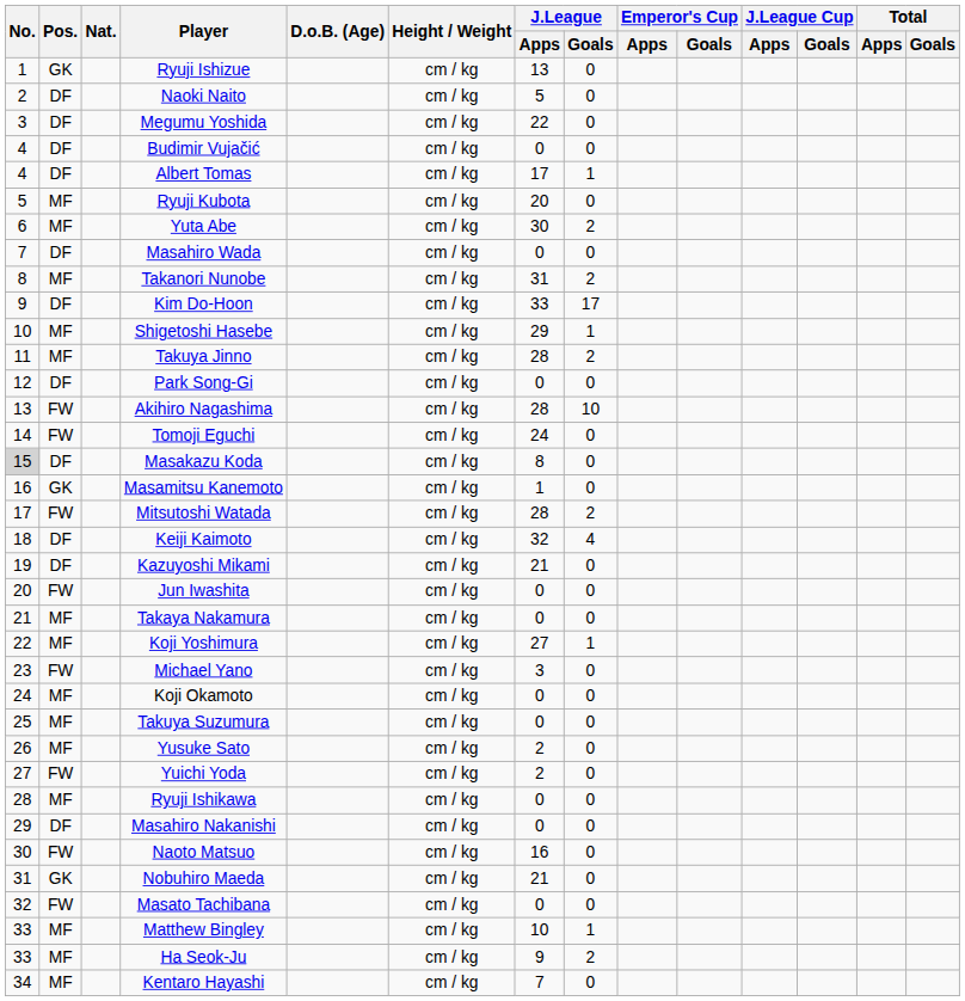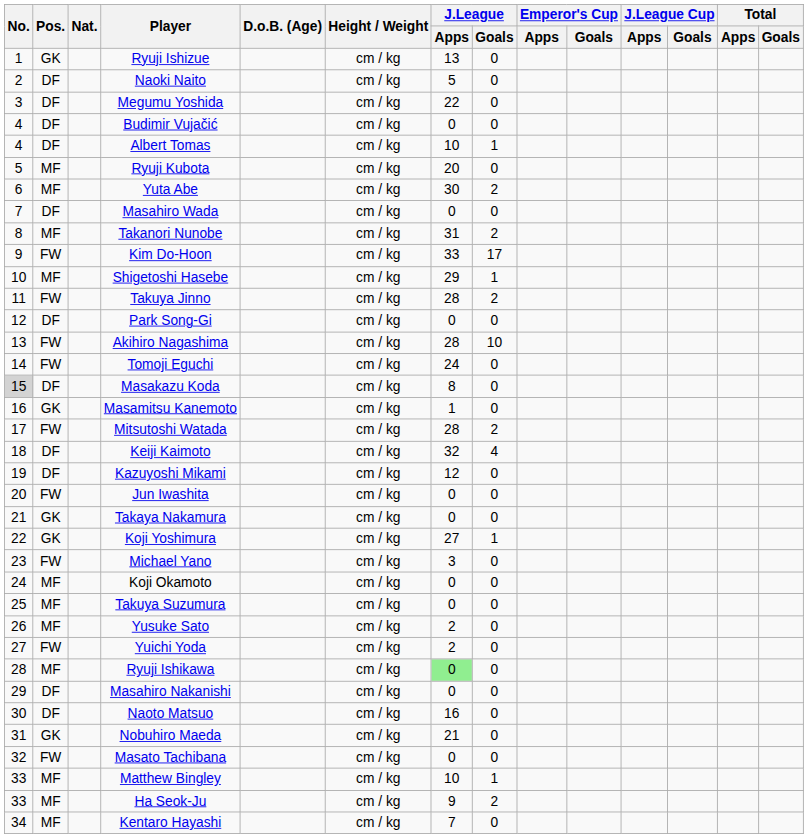 <table class="wikitable" style="text-align:center;">
 <tr>
 <th rowspan="2">No.</th>
 <th rowspan="2">Pos.</th>
 <th rowspan="2">Nat.</th>
 <th rowspan="2">Player</th>
 <th rowspan="2">D.o.B. (Age)</th>
 <th rowspan="2">Height / Weight</th>
 <th colspan="2"><a href='#'>J.League</a></th>
 <th colspan="2"><a href='#'>Emperor's Cup</a></th>
 <th colspan="2"><a href='#'>J.League Cup</a></th>
 <th colspan="2">Total</th>
 </tr>
 <tr>
 <th>Apps</th>
 <th>Goals</th>
 <th>Apps</th>
 <th>Goals</th>
 <th>Apps</th>
 <th>Goals</th>
 <th>Apps</th>
 <th>Goals</th>
 </tr>
 <tr>
 <td>1</td>
 <td>GK</td>
 <td></td>
 <td><a href='#'>Ryuji Ishizue</a></td>
 <td></td>
 <td>cm / kg</td>
 <td>13</td>
 <td>0</td>
 <td></td>
 <td></td>
 <td></td>
 <td></td>
 <td></td>
 <td></td>
 </tr>
 <tr>
 <td>2</td>
 <td>DF</td>
 <td></td>
 <td><a href='#'>Naoki Naito</a></td>
 <td></td>
 <td>cm / kg</td>
 <td>5</td>
 <td>0</td>
 <td></td>
 <td></td>
 <td></td>
 <td></td>
 <td></td>
 <td></td>
 </tr>
 <tr>
 <td>3</td>
 <td>DF</td>
 <td></td>
 <td><a href='#'>Megumu Yoshida</a></td>
 <td></td>
 <td>cm / kg</td>
 <td>22</td>
 <td>0</td>
 <td></td>
 <td></td>
 <td></td>
 <td></td>
 <td></td>
 <td></td>
 </tr>
 <tr>
 <td>4</td>
 <td>DF</td>
 <td></td>
 <td><a href='#'>Budimir Vujačić</a></td>
 <td></td>
 <td>cm / kg</td>
 <td>0</td>
 <td>0</td>
 <td></td>
 <td></td>
 <td></td>
 <td></td>
 <td></td>
 <td></td>
 </tr>
 <tr>
 <td>4</td>
 <td>DF</td>
 <td></td>
 <td><a href='#'>Albert Tomas</a></td>
 <td></td>
 <td>cm / kg</td>
-<td>17</td>
+<td>10</td>
 <td>1</td>
 <td></td>
 <td></td>
 <td></td>
 <td></td>
 <td></td>
 <td></td>
 </tr>
 <tr>
 <td>5</td>
 <td>MF</td>
 <td></td>
 <td><a href='#'>Ryuji Kubota</a></td>
 <td></td>
 <td>cm / kg</td>
 <td>20</td>
 <td>0</td>
 <td></td>
 <td></td>
 <td></td>
 <td></td>
 <td></td>
 <td></td>
 </tr>
 <tr>
 <td>6</td>
 <td>MF</td>
 <td></td>
 <td><a href='#'>Yuta Abe</a></td>
 <td></td>
 <td>cm / kg</td>
 <td>30</td>
 <td>2</td>
 <td></td>
 <td></td>
 <td></td>
 <td></td>
 <td></td>
 <td></td>
 </tr>
 <tr>
 <td>7</td>
 <td>DF</td>
 <td></td>
 <td><a href='#'>Masahiro Wada</a></td>
 <td></td>
 <td>cm / kg</td>
 <td>0</td>
 <td>0</td>
 <td></td>
 <td></td>
 <td></td>
 <td></td>
 <td></td>
 <td></td>
 </tr>
 <tr>
 <td>8</td>
 <td>MF</td>
 <td></td>
 <td><a href='#'>Takanori Nunobe</a></td>
 <td></td>
 <td>cm / kg</td>
 <td>31</td>
 <td>2</td>
 <td></td>
 <td></td>
 <td></td>
 <td></td>
 <td></td>
 <td></td>
 </tr>
 <tr>
 <td>9</td>
-<td>DF</td>
+<td>FW</td>
 <td></td>
 <td><a href='#'>Kim Do-Hoon</a></td>
 <td></td>
 <td>cm / kg</td>
 <td>33</td>
 <td>17</td>
 <td></td>
 <td></td>
 <td></td>
 <td></td>
 <td></td>
 <td></td>
 </tr>
 <tr>
 <td>10</td>
 <td>MF</td>
 <td></td>
 <td><a href='#'>Shigetoshi Hasebe</a></td>
 <td></td>
 <td>cm / kg</td>
 <td>29</td>
 <td>1</td>
 <td></td>
 <td></td>
 <td></td>
 <td></td>
 <td></td>
 <td></td>
 </tr>
 <tr>
 <td>11</td>
-<td>MF</td>
+<td>FW</td>
 <td></td>
 <td><a href='#'>Takuya Jinno</a></td>
 <td></td>
 <td>cm / kg</td>
 <td>28</td>
 <td>2</td>
 <td></td>
 <td></td>
 <td></td>
 <td></td>
 <td></td>
 <td></td>
 </tr>
 <tr>
 <td>12</td>
 <td>DF</td>
 <td></td>
 <td><a href='#'>Park Song-Gi</a></td>
 <td></td>
 <td>cm / kg</td>
 <td>0</td>
 <td>0</td>
 <td></td>
 <td></td>
 <td></td>
 <td></td>
 <td></td>
 <td></td>
 </tr>
 <tr>
 <td>13</td>
 <td>FW</td>
 <td></td>
 <td><a href='#'>Akihiro Nagashima</a></td>
 <td></td>
 <td>cm / kg</td>
 <td>28</td>
 <td>10</td>
 <td></td>
 <td></td>
 <td></td>
 <td></td>
 <td></td>
 <td></td>
 </tr>
 <tr>
 <td>14</td>
 <td>FW</td>
 <td></td>
 <td><a href='#'>Tomoji Eguchi</a></td>
 <td></td>
 <td>cm / kg</td>
 <td>24</td>
 <td>0</td>
 <td></td>
 <td></td>
 <td></td>
 <td></td>
 <td></td>
 <td></td>
 </tr>
 <tr>
 <td style="background: lightgrey;">15</td>
 <td>DF</td>
 <td></td>
 <td><a href='#'>Masakazu Koda</a></td>
 <td></td>
 <td>cm / kg</td>
 <td>8</td>
 <td>0</td>
 <td></td>
 <td></td>
 <td></td>
 <td></td>
 <td></td>
 <td></td>
 </tr>
 <tr>
 <td>16</td>
 <td>GK</td>
 <td></td>
 <td><a href='#'>Masamitsu Kanemoto</a></td>
 <td></td>
 <td>cm / kg</td>
 <td>1</td>
 <td>0</td>
 <td></td>
 <td></td>
 <td></td>
 <td></td>
 <td></td>
 <td></td>
 </tr>
 <tr>
 <td>17</td>
 <td>FW</td>
 <td></td>
 <td><a href='#'>Mitsutoshi Watada</a></td>
 <td></td>
 <td>cm / kg</td>
 <td>28</td>
 <td>2</td>
 <td></td>
 <td></td>
 <td></td>
 <td></td>
 <td></td>
 <td></td>
 </tr>
 <tr>
 <td>18</td>
 <td>DF</td>
 <td></td>
 <td><a href='#'>Keiji Kaimoto</a></td>
 <td></td>
 <td>cm / kg</td>
 <td>32</td>
 <td>4</td>
 <td></td>
 <td></td>
 <td></td>
 <td></td>
 <td></td>
 <td></td>
 </tr>
 <tr>
 <td>19</td>
 <td>DF</td>
 <td></td>
 <td><a href='#'>Kazuyoshi Mikami</a></td>
 <td></td>
 <td>cm / kg</td>
-<td>21</td>
+<td>12</td>
 <td>0</td>
 <td></td>
 <td></td>
 <td></td>
 <td></td>
 <td></td>
 <td></td>
 </tr>
 <tr>
 <td>20</td>
 <td>FW</td>
 <td></td>
 <td><a href='#'>Jun Iwashita</a></td>
 <td></td>
 <td>cm / kg</td>
 <td>0</td>
 <td>0</td>
 <td></td>
 <td></td>
 <td></td>
 <td></td>
 <td></td>
 <td></td>
 </tr>
 <tr>
 <td>21</td>
-<td>MF</td>
+<td>GK</td>
 <td></td>
 <td><a href='#'>Takaya Nakamura</a></td>
 <td></td>
 <td>cm / kg</td>
 <td>0</td>
 <td>0</td>
 <td></td>
 <td></td>
 <td></td>
 <td></td>
 <td></td>
 <td></td>
 </tr>
 <tr>
 <td>22</td>
-<td>MF</td>
+<td>GK</td>
 <td></td>
 <td><a href='#'>Koji Yoshimura</a></td>
 <td></td>
 <td>cm / kg</td>
 <td>27</td>
 <td>1</td>
 <td></td>
 <td></td>
 <td></td>
 <td></td>
 <td></td>
 <td></td>
 </tr>
 <tr>
 <td>23</td>
 <td>FW</td>
 <td></td>
 <td><a href='#'>Michael Yano</a></td>
 <td></td>
 <td>cm / kg</td>
 <td>3</td>
 <td>0</td>
 <td></td>
 <td></td>
 <td></td>
 <td></td>
 <td></td>
 <td></td>
 </tr>
 <tr>
 <td>24</td>
 <td>MF</td>
 <td></td>
 <td>Koji Okamoto</td>
 <td></td>
 <td>cm / kg</td>
 <td>0</td>
 <td>0</td>
 <td></td>
 <td></td>
 <td></td>
 <td></td>
 <td></td>
 <td></td>
 </tr>
 <tr>
 <td>25</td>
 <td>MF</td>
 <td></td>
 <td><a href='#'>Takuya Suzumura</a></td>
 <td></td>
 <td>cm / kg</td>
 <td>0</td>
 <td>0</td>
 <td></td>
 <td></td>
 <td></td>
 <td></td>
 <td></td>
 <td></td>
 </tr>
 <tr>
 <td>26</td>
 <td>MF</td>
 <td></td>
 <td><a href='#'>Yusuke Sato</a></td>
 <td></td>
 <td>cm / kg</td>
 <td>2</td>
 <td>0</td>
 <td></td>
 <td></td>
 <td></td>
 <td></td>
 <td></td>
 <td></td>
 </tr>
 <tr>
 <td>27</td>
 <td>FW</td>
 <td></td>
 <td><a href='#'>Yuichi Yoda</a></td>
 <td></td>
 <td>cm / kg</td>
 <td>2</td>
 <td>0</td>
 <td></td>
 <td></td>
 <td></td>
 <td></td>
 <td></td>
 <td></td>
 </tr>
 <tr>
 <td>28</td>
 <td>MF</td>
 <td></td>
 <td><a href='#'>Ryuji Ishikawa</a></td>
 <td></td>
 <td>cm / kg</td>
-<td>0</td>
+<td style="background: lightgreen;">0</td>
 <td>0</td>
 <td></td>
 <td></td>
 <td></td>
 <td></td>
 <td></td>
 <td></td>
 </tr>
 <tr>
 <td>29</td>
 <td>DF</td>
 <td></td>
 <td><a href='#'>Masahiro Nakanishi</a></td>
 <td></td>
 <td>cm / kg</td>
 <td>0</td>
 <td>0</td>
 <td></td>
 <td></td>
 <td></td>
 <td></td>
 <td></td>
 <td></td>
 </tr>
 <tr>
 <td>30</td>
-<td>FW</td>
+<td>DF</td>
 <td></td>
 <td><a href='#'>Naoto Matsuo</a></td>
 <td></td>
 <td>cm / kg</td>
 <td>16</td>
 <td>0</td>
 <td></td>
 <td></td>
 <td></td>
 <td></td>
 <td></td>
 <td></td>
 </tr>
 <tr>
 <td>31</td>
 <td>GK</td>
 <td></td>
 <td><a href='#'>Nobuhiro Maeda</a></td>
 <td></td>
 <td>cm / kg</td>
 <td>21</td>
 <td>0</td>
 <td></td>
 <td></td>
 <td></td>
 <td></td>
 <td></td>
 <td></td>
 </tr>
 <tr>
 <td>32</td>
 <td>FW</td>
 <td></td>
 <td><a href='#'>Masato Tachibana</a></td>
 <td></td>
 <td>cm / kg</td>
 <td>0</td>
 <td>0</td>
 <td></td>
 <td></td>
 <td></td>
 <td></td>
 <td></td>
 <td></td>
 </tr>
 <tr>
 <td>33</td>
 <td>MF</td>
 <td></td>
 <td><a href='#'>Matthew Bingley</a></td>
 <td></td>
 <td>cm / kg</td>
 <td>10</td>
 <td>1</td>
 <td></td>
 <td></td>
 <td></td>
 <td></td>
 <td></td>
 <td></td>
 </tr>
 <tr>
 <td>33</td>
 <td>MF</td>
 <td></td>
 <td><a href='#'>Ha Seok-Ju</a></td>
 <td></td>
 <td>cm / kg</td>
 <td>9</td>
 <td>2</td>
 <td></td>
 <td></td>
 <td></td>
 <td></td>
 <td></td>
 <td></td>
 </tr>
 <tr>
 <td>34</td>
 <td>MF</td>
 <td></td>
 <td><a href='#'>Kentaro Hayashi</a></td>
 <td></td>
 <td>cm / kg</td>
 <td>7</td>
 <td>0</td>
 <td></td>
 <td></td>
 <td></td>
 <td></td>
 <td></td>
 <td></td>
 </tr>
 </table>
